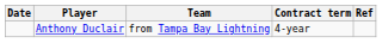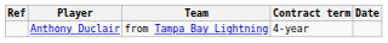 <table class="wikitable">
 <tr>
-<th>Date</th>
+<th>Ref</th>
 <th>Player</th>
 <th>Team</th>
 <th>Contract term</th>
-<th>Ref</th>
+<th>Date</th>
 </tr>
 <tr>
 <td></td>
 <td><a href='#'>Anthony Duclair</a></td>
 <td>from <a href='#'>Tampa Bay Lightning</a></td>
 <td>4-year</td>
 <td></td>
 </tr>
 </table>
